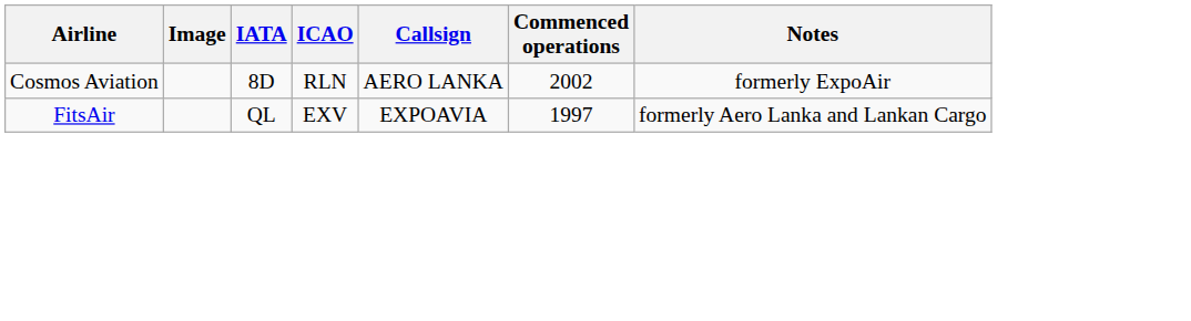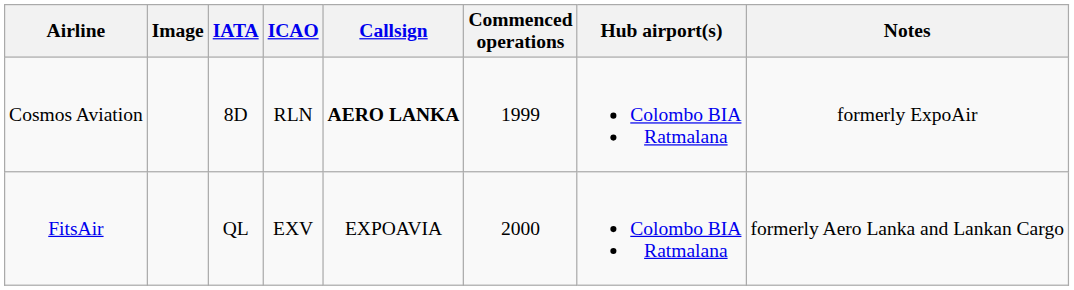 <table class="wikitable sortable"style="text-align:center;">
 <tr valign="middle">
 <th>Airline</th>
 <th>Image</th>
 <th><a href='#'>IATA</a></th>
 <th><a href='#'>ICAO</a></th>
 <th><a href='#'>Callsign</a></th>
 <th>Commenced<br>operations</th>
+<th>Hub airport(s)</th>
 <th>Notes</th>
 </tr>
 <tr>
 <td>Cosmos Aviation</td>
 <td></td>
 <td>8D</td>
 <td>RLN</td>
-<td>AERO LANKA</td>
-<td>2002</td>
+<td><strong>AERO LANKA</strong></td>
+<td>1999</td>
+<td><br><ul><li><a href='#'>Colombo BIA</a></li><li><a href='#'>Ratmalana</a></li></ul></td>
 <td>formerly ExpoAir</td>
 </tr>
 <tr>
 <td><a href='#'>FitsAir</a></td>
 <td></td>
 <td>QL</td>
 <td>EXV</td>
 <td>EXPOAVIA</td>
-<td>1997</td>
+<td>2000</td>
+<td><br><ul><li><a href='#'>Colombo BIA</a></li><li><a href='#'>Ratmalana</a></li></ul></td>
 <td>formerly Aero Lanka and Lankan Cargo</td>
 </tr>
 </table>
